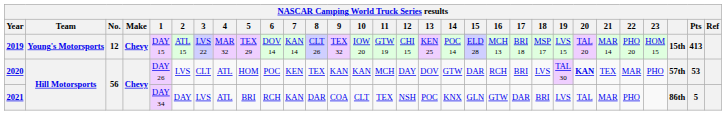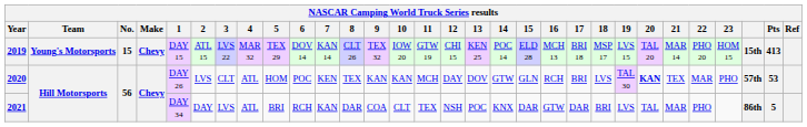 <table class="wikitable" style="text-align:center; font-size:75%">
 <tr>
 <th colspan=45><a href='#'>NASCAR Camping World Truck Series</a> results</th>
 </tr>
 <tr>
 <th>Year</th>
 <th>Team</th>
 <th>No.</th>
 <th>Make</th>
 <th>1</th>
 <th>2</th>
 <th>3</th>
 <th>4</th>
 <th>5</th>
 <th>6</th>
 <th>7</th>
 <th>8</th>
 <th>9</th>
 <th>10</th>
 <th>11</th>
 <th>12</th>
 <th>13</th>
 <th>14</th>
 <th>15</th>
 <th>16</th>
 <th>17</th>
 <th>18</th>
 <th>19</th>
 <th>20</th>
 <th>21</th>
 <th>22</th>
 <th>23</th>
 <th></th>
 <th>Pts</th>
 <th>Ref</th>
 </tr>
 <tr>
 <th><a href='#'>2019</a></th>
 <th><a href='#'>Young's Motorsports</a></th>
-<th>12</th>
+<th>15</th>
 <th><a href='#'>Chevy</a></th>
 <td style="background:#EFCFFF;"><a href='#'>DAY</a><br><small>15</small></td>
 <td style="background:#DFFFDF;"><a href='#'>ATL</a><br><small>15</small></td>
 <td style="background:#CFCFFF;"><a href='#'>LVS</a><br><small>22</small></td>
 <td style="background:#EFCFFF;"><a href='#'>MAR</a><br><small>32</small></td>
 <td style="background:#EFCFFF;"><a href='#'>TEX</a><br><small>29</small></td>
 <td style="background:#DFFFDF;"><a href='#'>DOV</a><br><small>14</small></td>
 <td style="background:#DFFFDF;"><a href='#'>KAN</a><br><small>14</small></td>
 <td style="background:#CFCFFF;"><a href='#'>CLT</a><br><small>26</small></td>
 <td style="background:#EFCFFF;"><a href='#'>TEX</a><br><small>32</small></td>
 <td style="background:#DFFFDF;"><a href='#'>IOW</a><br><small>20</small></td>
 <td style="background:#DFFFDF;"><a href='#'>GTW</a><br><small>19</small></td>
 <td style="background:#DFFFDF;"><a href='#'>CHI</a><br><small>15</small></td>
 <td style="background:#EFCFFF;"><a href='#'>KEN</a><br><small>25</small></td>
 <td style="background:#DFFFDF;"><a href='#'>POC</a><br><small>14</small></td>
 <td style="background:#CFCFFF;"><a href='#'>ELD</a><br><small>28</small></td>
 <td style="background:#DFFFDF;"><a href='#'>MCH</a><br><small>13</small></td>
 <td style="background:#DFFFDF;"><a href='#'>BRI</a><br><small>18</small></td>
 <td style="background:#DFFFDF;"><a href='#'>MSP</a><br><small>17</small></td>
 <td style="background:#DFFFDF;"><a href='#'>LVS</a><br><small>15</small></td>
 <td style="background:#EFCFFF;"><a href='#'>TAL</a><br><small>20</small></td>
 <td style="background:#DFFFDF;"><a href='#'>MAR</a><br><small>14</small></td>
 <td style="background:#DFFFDF;"><a href='#'>PHO</a><br><small>20</small></td>
 <td style="background:#DFFFDF;"><a href='#'>HOM</a><br><small>15</small></td>
 <th>15th</th>
 <th>413</th>
 <th></th>
 </tr>
 <tr>
 <th><a href='#'>2020</a></th>
 <th rowspan=2><a href='#'>Hill Motorsports</a></th>
 <th rowspan=2>56</th>
 <th rowspan=2><a href='#'>Chevy</a></th>
 <td style="background:#EFCFFF;"><a href='#'>DAY</a><br><small>26</small></td>
 <td><a href='#'>LVS</a></td>
 <td><a href='#'>CLT</a></td>
 <td><a href='#'>ATL</a></td>
 <td><a href='#'>HOM</a></td>
 <td><a href='#'>POC</a></td>
 <td><a href='#'>KEN</a></td>
 <td><a href='#'>TEX</a></td>
 <td><a href='#'>KAN</a></td>
 <td><a href='#'>KAN</a></td>
 <td><a href='#'>MCH</a></td>
 <td><a href='#'>DAY</a></td>
 <td><a href='#'>DOV</a></td>
 <td><a href='#'>GTW</a></td>
-<td><a href='#'>DAR</a></td>
+<td><a href='#'>GLN</a></td>
 <td><a href='#'>RCH</a></td>
 <td><a href='#'>BRI</a></td>
 <td><a href='#'>LVS</a></td>
 <td style="background:#EFCFFF;"><a href='#'>TAL</a><br><small>30</small></td>
 <td><strong><a href='#'>KAN</a></strong></td>
 <td><a href='#'>TEX</a></td>
 <td><a href='#'>MAR</a></td>
 <td><a href='#'>PHO</a></td>
 <th>57th</th>
 <th>53</th>
 <th></th>
 </tr>
 <tr>
 <th><a href='#'>2021</a></th>
 <td style="background:#EFCFFF;"><a href='#'>DAY</a><br><small>34</small></td>
 <td><a href='#'>DAY</a></td>
 <td><a href='#'>LVS</a></td>
 <td><a href='#'>ATL</a></td>
 <td><a href='#'>BRI</a></td>
 <td><a href='#'>RCH</a></td>
 <td><a href='#'>KAN</a></td>
 <td><a href='#'>DAR</a></td>
 <td><a href='#'>COA</a></td>
 <td><a href='#'>CLT</a></td>
 <td><a href='#'>TEX</a></td>
 <td><a href='#'>NSH</a></td>
 <td><a href='#'>POC</a></td>
 <td><a href='#'>KNX</a></td>
-<td><a href='#'>GLN</a></td>
+<td><a href='#'>DAR</a></td>
 <td><a href='#'>GTW</a></td>
 <td><a href='#'>DAR</a></td>
 <td><a href='#'>BRI</a></td>
 <td><a href='#'>LVS</a></td>
 <td><a href='#'>TAL</a></td>
 <td><a href='#'>MAR</a></td>
 <td><a href='#'>PHO</a></td>
 <td></td>
 <th>86th</th>
 <th>5</th>
 <th></th>
 </tr>
 </table>
